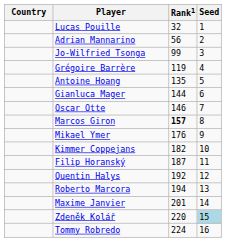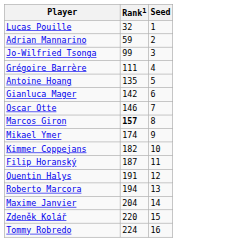 <table class="sortable wikitable">
 <tr>
-<th width="70">Country</th>
 <th width="175">Player</th>
 <th>Rank<sup>1</sup></th>
 <th>Seed</th>
 </tr>
 <tr>
-<td></td>
 <td><a href='#'>Lucas Pouille</a></td>
 <td>32</td>
 <td>1</td>
 </tr>
 <tr>
-<td></td>
 <td><a href='#'>Adrian Mannarino</a></td>
-<td>56</td>
+<td>59</td>
 <td>2</td>
 </tr>
 <tr>
-<td></td>
 <td><a href='#'>Jo-Wilfried Tsonga</a></td>
 <td>99</td>
 <td>3</td>
 </tr>
 <tr>
-<td></td>
 <td><a href='#'>Grégoire Barrère</a></td>
-<td>119</td>
+<td>111</td>
 <td>4</td>
 </tr>
 <tr>
-<td></td>
 <td><a href='#'>Antoine Hoang</a></td>
 <td>135</td>
 <td>5</td>
 </tr>
 <tr>
-<td></td>
 <td><a href='#'>Gianluca Mager</a></td>
-<td>144</td>
+<td>142</td>
 <td>6</td>
 </tr>
 <tr>
-<td></td>
 <td><a href='#'>Oscar Otte</a></td>
 <td>146</td>
 <td>7</td>
 </tr>
 <tr>
-<td></td>
 <td><a href='#'>Marcos Giron</a></td>
 <td><strong>157</strong></td>
 <td>8</td>
 </tr>
 <tr>
-<td></td>
 <td><a href='#'>Mikael Ymer</a></td>
-<td>176</td>
+<td>174</td>
 <td>9</td>
 </tr>
 <tr>
-<td></td>
 <td><a href='#'>Kimmer Coppejans</a></td>
 <td>182</td>
 <td>10</td>
 </tr>
 <tr>
-<td></td>
 <td><a href='#'>Filip Horanský</a></td>
 <td>187</td>
 <td>11</td>
 </tr>
 <tr>
-<td></td>
 <td><a href='#'>Quentin Halys</a></td>
-<td>192</td>
+<td>191</td>
 <td>12</td>
 </tr>
 <tr>
-<td></td>
 <td><a href='#'>Roberto Marcora</a></td>
 <td>194</td>
 <td>13</td>
 </tr>
 <tr>
-<td></td>
 <td><a href='#'>Maxime Janvier</a></td>
-<td>201</td>
+<td>204</td>
 <td>14</td>
 </tr>
 <tr>
-<td></td>
 <td><a href='#'>Zdeněk Kolář</a></td>
 <td>220</td>
-<td style="background: lightblue;">15</td>
+<td>15</td>
 </tr>
 <tr>
-<td></td>
 <td><a href='#'>Tommy Robredo</a></td>
 <td>224</td>
 <td>16</td>
 </tr>
 </table>
